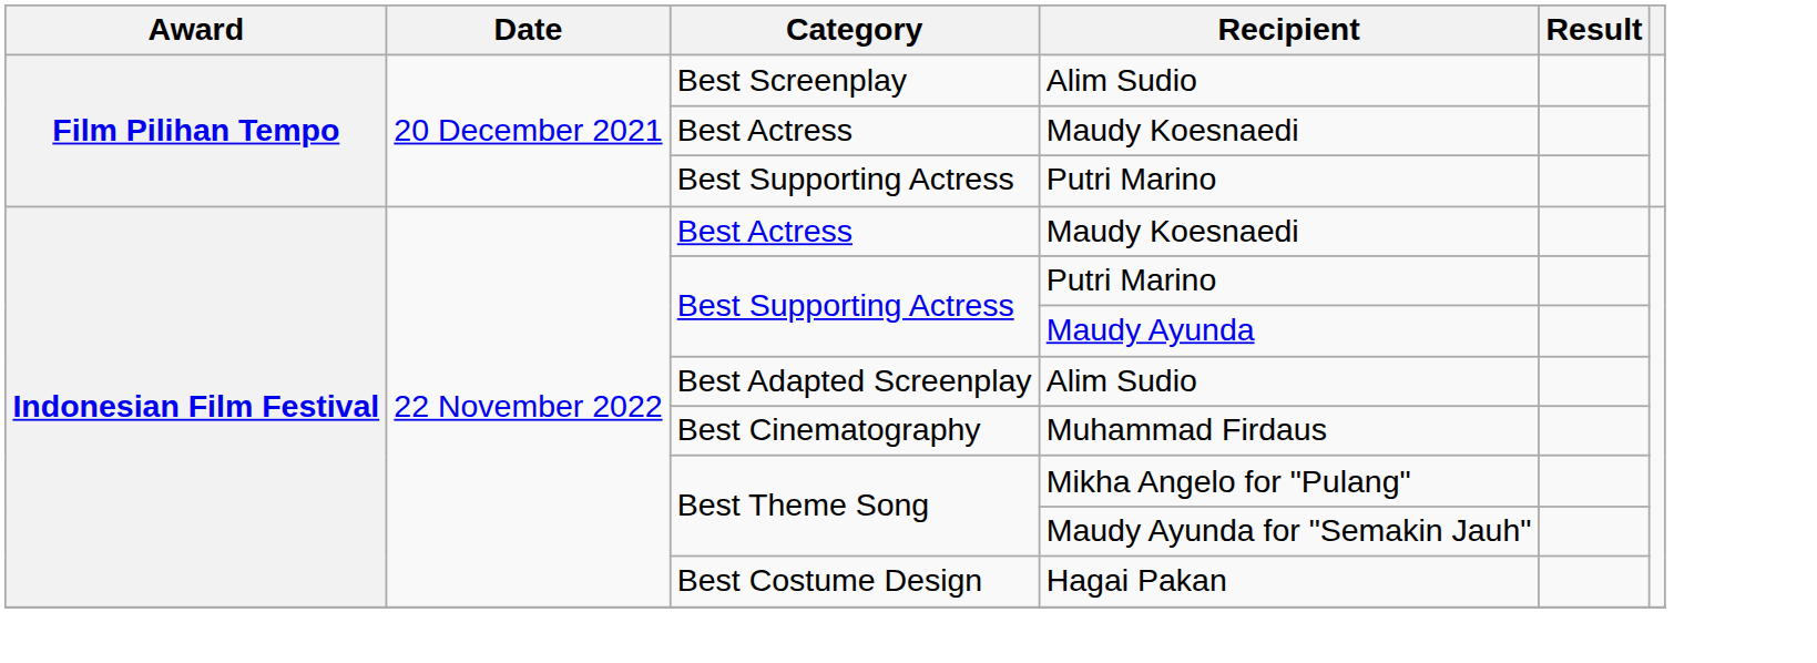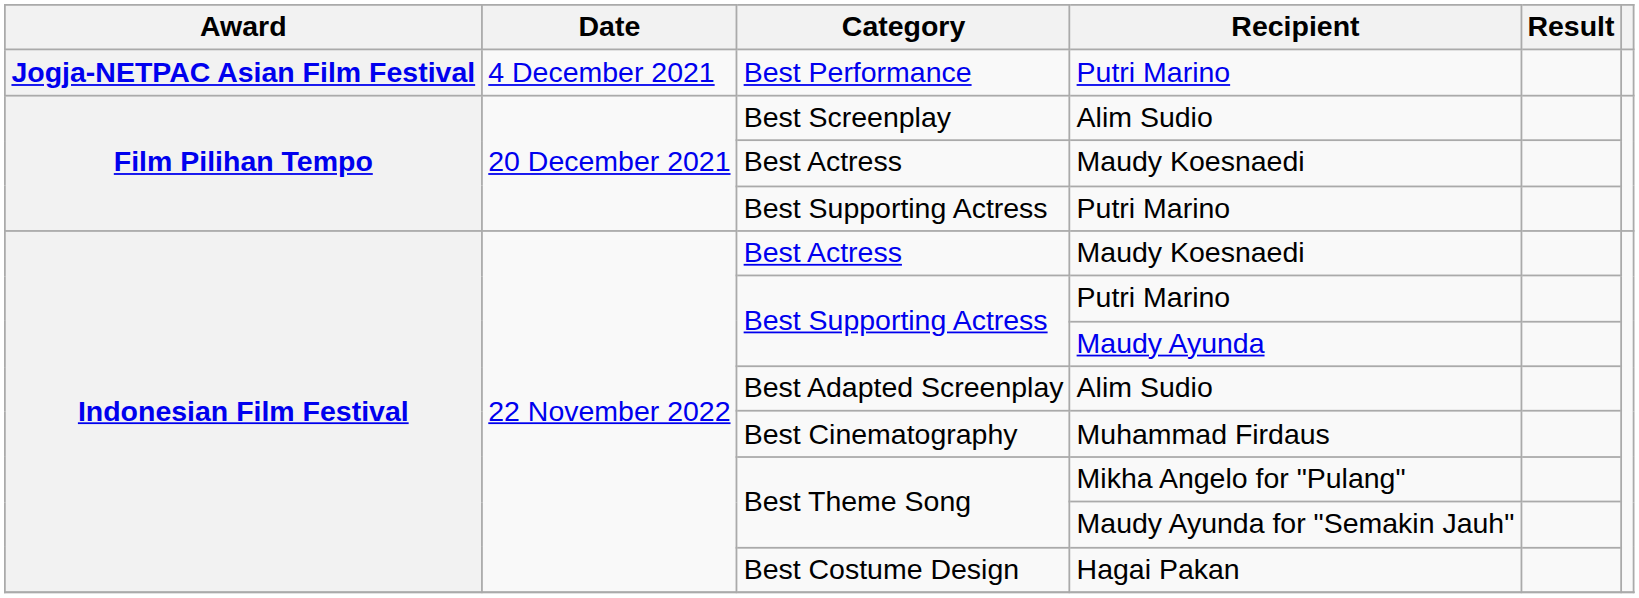 <table class="wikitable sortable plainrowheaders">
 <tr>
 <th>Award</th>
 <th>Date</th>
 <th>Category</th>
 <th>Recipient</th>
 <th>Result</th>
 <th></th>
+</tr>
+<tr>
+<th scope="row"><a href='#'>Jogja-NETPAC Asian Film Festival</a></th>
+<td><a href='#'>4 December 2021</a></td>
+<td><a href='#'>Best Performance</a></td>
+<td><a href='#'>Putri Marino</a></td>
+<td></td>
+<td></td>
 </tr>
 <tr>
 <th scope="row" rowspan="3"><a href='#'>Film Pilihan Tempo</a></th>
 <td rowspan="3"><a href='#'>20 December 2021</a></td>
 <td>Best Screenplay</td>
 <td>Alim Sudio</td>
 <td></td>
 <td align="center" rowspan="3"></td>
 </tr>
 <tr>
 <td>Best Actress</td>
 <td>Maudy Koesnaedi</td>
 <td></td>
 </tr>
 <tr>
 <td>Best Supporting Actress</td>
 <td>Putri Marino</td>
 <td></td>
 </tr>
 <tr>
 <th scope="row" rowspan="8"><a href='#'>Indonesian Film Festival</a></th>
 <td rowspan="8"><a href='#'>22 November 2022</a></td>
 <td><a href='#'>Best Actress</a></td>
 <td>Maudy Koesnaedi</td>
 <td></td>
 <td rowspan="8"></td>
 </tr>
 <tr>
 <td rowspan="2"><a href='#'>Best Supporting Actress</a></td>
 <td>Putri Marino</td>
 <td></td>
 </tr>
 <tr>
 <td><a href='#'>Maudy Ayunda</a></td>
 <td></td>
 </tr>
 <tr>
 <td>Best Adapted Screenplay</td>
 <td>Alim Sudio</td>
 <td></td>
 </tr>
 <tr>
 <td>Best Cinematography</td>
 <td>Muhammad Firdaus</td>
 <td></td>
 </tr>
 <tr>
 <td rowspan="2">Best Theme Song</td>
 <td>Mikha Angelo for "Pulang"</td>
 <td></td>
 </tr>
 <tr>
 <td>Maudy Ayunda for "Semakin Jauh"</td>
 <td></td>
 </tr>
 <tr>
 <td>Best Costume Design</td>
 <td>Hagai Pakan</td>
 <td></td>
 </tr>
 <tr>
 </tr>
 </table>
